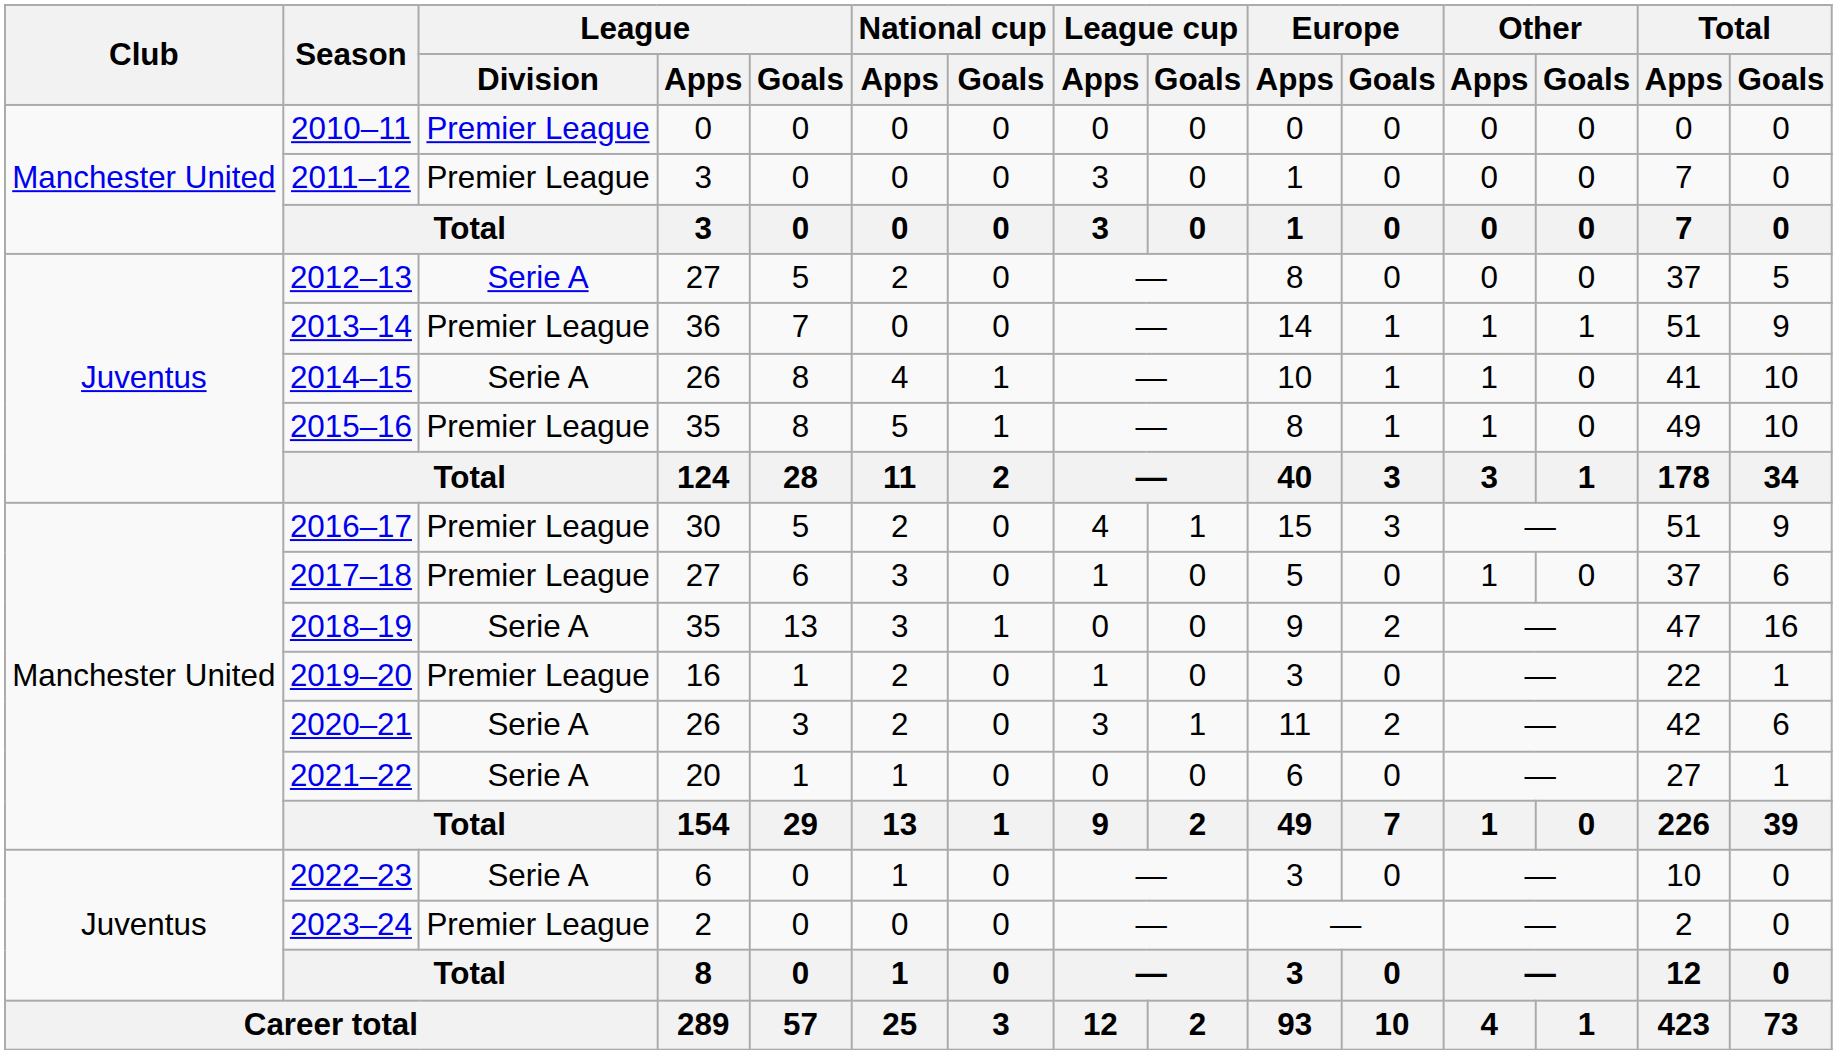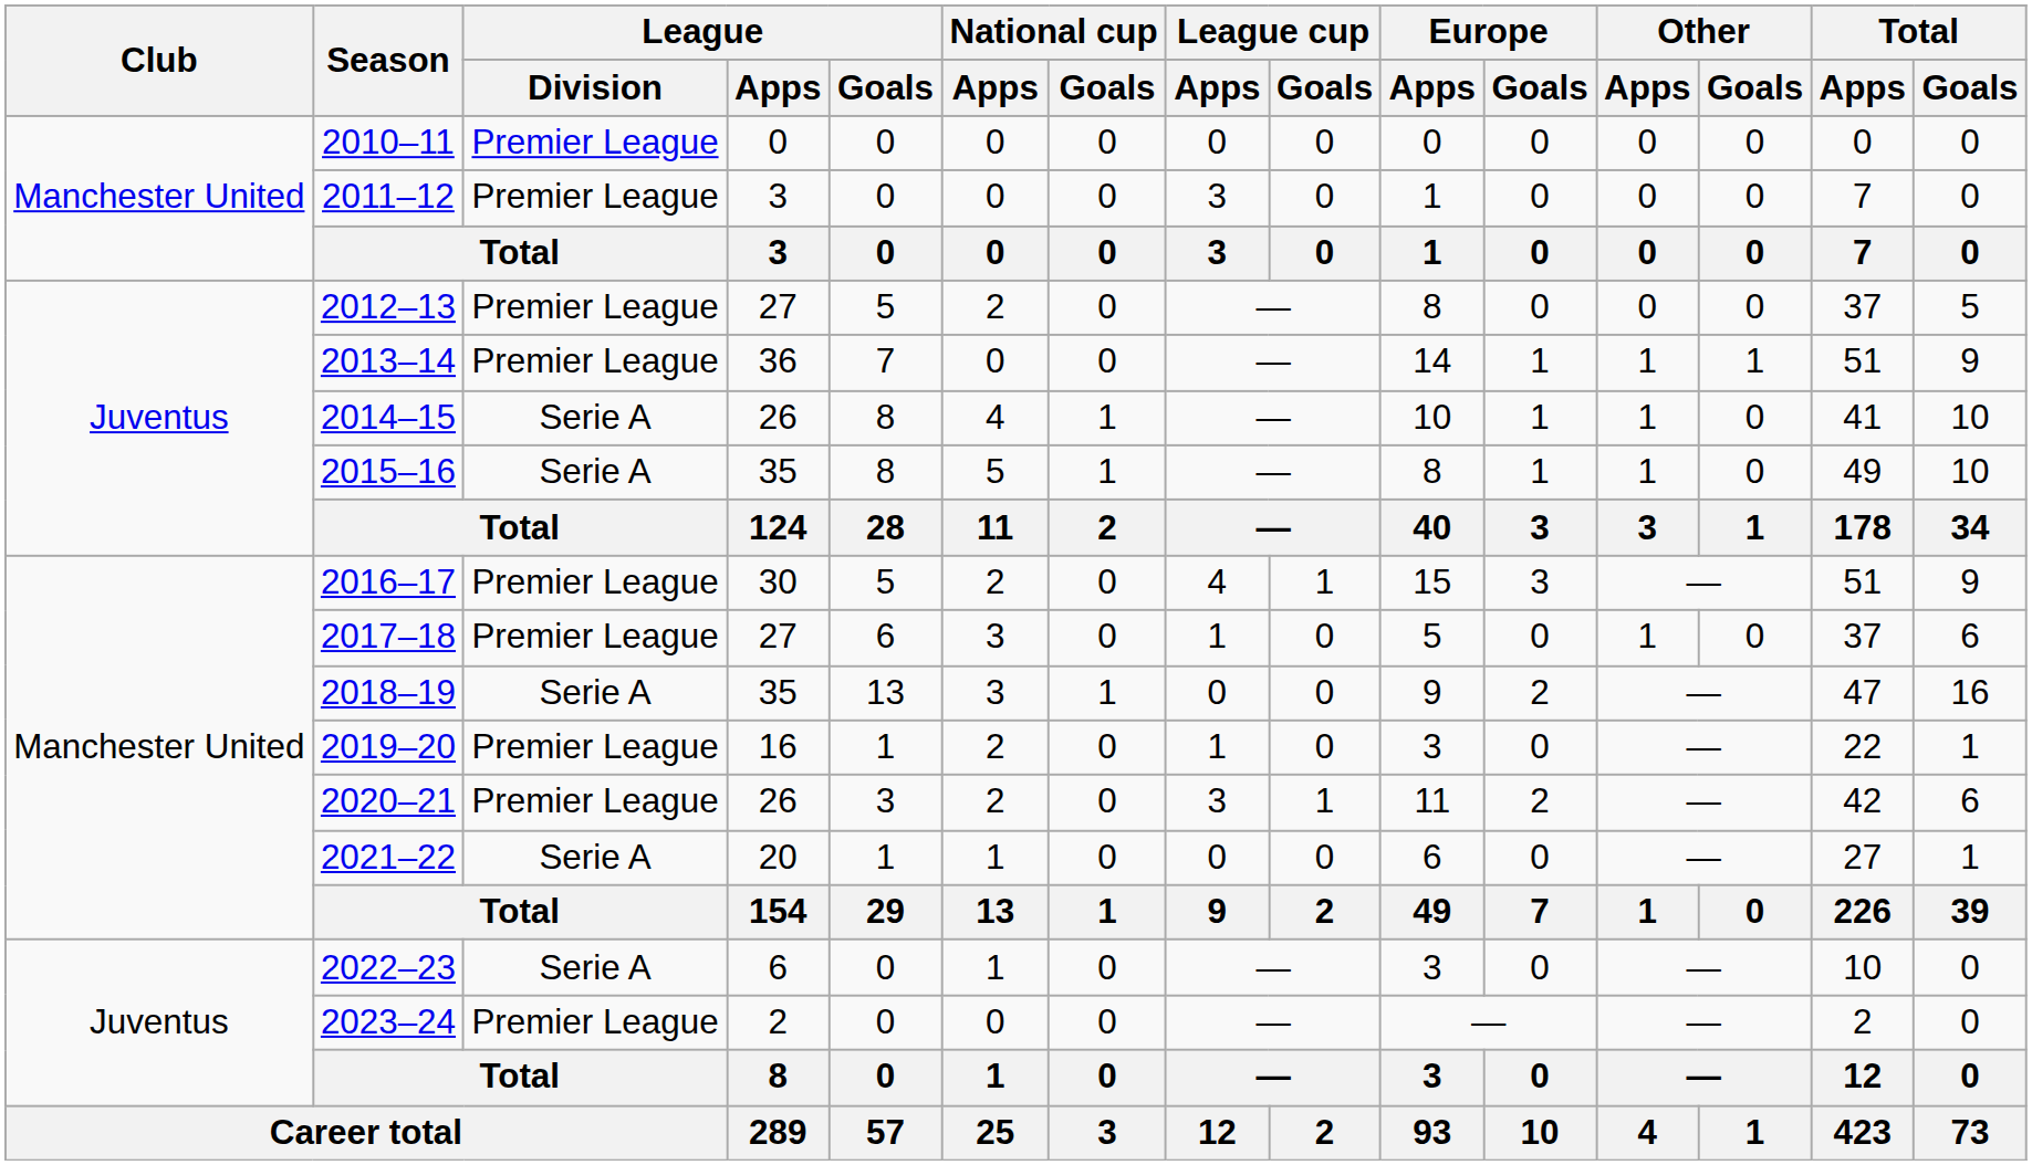 <table class=wikitable style=text-align:center>
 <tr>
 <th rowspan=2>Club</th>
 <th rowspan=2>Season</th>
 <th colspan=3>League</th>
 <th colspan=2>National cup</th>
 <th colspan=2>League cup</th>
 <th colspan=2>Europe</th>
 <th colspan=2>Other</th>
 <th colspan=2>Total</th>
 </tr>
 <tr>
 <th>Division</th>
 <th>Apps</th>
 <th>Goals</th>
 <th>Apps</th>
 <th>Goals</th>
 <th>Apps</th>
 <th>Goals</th>
 <th>Apps</th>
 <th>Goals</th>
 <th>Apps</th>
 <th>Goals</th>
 <th>Apps</th>
 <th>Goals</th>
 </tr>
 <tr>
 <td rowspan=3><a href='#'>Manchester United</a></td>
 <td><a href='#'>2010–11</a></td>
 <td><a href='#'>Premier League</a></td>
 <td>0</td>
 <td>0</td>
 <td>0</td>
 <td>0</td>
 <td>0</td>
 <td>0</td>
 <td>0</td>
 <td>0</td>
 <td>0</td>
 <td>0</td>
 <td>0</td>
 <td>0</td>
 </tr>
 <tr>
 <td><a href='#'>2011–12</a></td>
 <td>Premier League</td>
 <td>3</td>
 <td>0</td>
 <td>0</td>
 <td>0</td>
 <td>3</td>
 <td>0</td>
 <td>1</td>
 <td>0</td>
 <td>0</td>
 <td>0</td>
 <td>7</td>
 <td>0</td>
 </tr>
 <tr>
 <th colspan=2>Total</th>
 <th>3</th>
 <th>0</th>
 <th>0</th>
 <th>0</th>
 <th>3</th>
 <th>0</th>
 <th>1</th>
 <th>0</th>
 <th>0</th>
 <th>0</th>
 <th>7</th>
 <th>0</th>
 </tr>
 <tr>
 <td rowspan=5><a href='#'>Juventus</a></td>
 <td><a href='#'>2012–13</a></td>
-<td><a href='#'>Serie A</a></td>
+<td>Premier League</td>
 <td>27</td>
 <td>5</td>
 <td>2</td>
 <td>0</td>
 <td colspan=2>—</td>
 <td>8</td>
 <td>0</td>
 <td>0</td>
 <td>0</td>
 <td>37</td>
 <td>5</td>
 </tr>
 <tr>
 <td><a href='#'>2013–14</a></td>
 <td>Premier League</td>
 <td>36</td>
 <td>7</td>
 <td>0</td>
 <td>0</td>
 <td colspan=2>—</td>
 <td>14</td>
 <td>1</td>
 <td>1</td>
 <td>1</td>
 <td>51</td>
 <td>9</td>
 </tr>
 <tr>
 <td><a href='#'>2014–15</a></td>
 <td>Serie A</td>
 <td>26</td>
 <td>8</td>
 <td>4</td>
 <td>1</td>
 <td colspan=2>—</td>
 <td>10</td>
 <td>1</td>
 <td>1</td>
 <td>0</td>
 <td>41</td>
 <td>10</td>
 </tr>
 <tr>
 <td><a href='#'>2015–16</a></td>
-<td>Premier League</td>
+<td>Serie A</td>
 <td>35</td>
 <td>8</td>
 <td>5</td>
 <td>1</td>
 <td colspan=2>—</td>
 <td>8</td>
 <td>1</td>
 <td>1</td>
 <td>0</td>
 <td>49</td>
 <td>10</td>
 </tr>
 <tr>
 <th colspan=2>Total</th>
 <th>124</th>
 <th>28</th>
 <th>11</th>
 <th>2</th>
 <th colspan=2>—</th>
 <th>40</th>
 <th>3</th>
 <th>3</th>
 <th>1</th>
 <th>178</th>
 <th>34</th>
 </tr>
 <tr>
 <td rowspan=7>Manchester United</td>
 <td><a href='#'>2016–17</a></td>
 <td>Premier League</td>
 <td>30</td>
 <td>5</td>
 <td>2</td>
 <td>0</td>
 <td>4</td>
 <td>1</td>
 <td>15</td>
 <td>3</td>
 <td colspan=2>—</td>
 <td>51</td>
 <td>9</td>
 </tr>
 <tr>
 <td><a href='#'>2017–18</a></td>
 <td>Premier League</td>
 <td>27</td>
 <td>6</td>
 <td>3</td>
 <td>0</td>
 <td>1</td>
 <td>0</td>
 <td>5</td>
 <td>0</td>
 <td>1</td>
 <td>0</td>
 <td>37</td>
 <td>6</td>
 </tr>
 <tr>
 <td><a href='#'>2018–19</a></td>
 <td>Serie A</td>
 <td>35</td>
 <td>13</td>
 <td>3</td>
 <td>1</td>
 <td>0</td>
 <td>0</td>
 <td>9</td>
 <td>2</td>
 <td colspan=2>—</td>
 <td>47</td>
 <td>16</td>
 </tr>
 <tr>
 <td><a href='#'>2019–20</a></td>
 <td>Premier League</td>
 <td>16</td>
 <td>1</td>
 <td>2</td>
 <td>0</td>
 <td>1</td>
 <td>0</td>
 <td>3</td>
 <td>0</td>
 <td colspan=2>—</td>
 <td>22</td>
 <td>1</td>
 </tr>
 <tr>
 <td><a href='#'>2020–21</a></td>
-<td>Serie A</td>
+<td>Premier League</td>
 <td>26</td>
 <td>3</td>
 <td>2</td>
 <td>0</td>
 <td>3</td>
 <td>1</td>
 <td>11</td>
 <td>2</td>
 <td colspan=2>—</td>
 <td>42</td>
 <td>6</td>
 </tr>
 <tr>
 <td><a href='#'>2021–22</a></td>
 <td>Serie A</td>
 <td>20</td>
 <td>1</td>
 <td>1</td>
 <td>0</td>
 <td>0</td>
 <td>0</td>
 <td>6</td>
 <td>0</td>
 <td colspan=2>—</td>
 <td>27</td>
 <td>1</td>
 </tr>
 <tr>
 <th colspan=2>Total</th>
 <th>154</th>
 <th>29</th>
 <th>13</th>
 <th>1</th>
 <th>9</th>
 <th>2</th>
 <th>49</th>
 <th>7</th>
 <th>1</th>
 <th>0</th>
 <th>226</th>
 <th>39</th>
 </tr>
 <tr>
 <td rowspan=3>Juventus</td>
 <td><a href='#'>2022–23</a></td>
 <td>Serie A</td>
 <td>6</td>
 <td>0</td>
 <td>1</td>
 <td>0</td>
 <td colspan=2>—</td>
 <td>3</td>
 <td>0</td>
 <td colspan=2>—</td>
 <td>10</td>
 <td>0</td>
 </tr>
 <tr>
 <td><a href='#'>2023–24</a></td>
 <td>Premier League</td>
 <td>2</td>
 <td>0</td>
 <td>0</td>
 <td>0</td>
 <td colspan=2>—</td>
 <td colspan=2>—</td>
 <td colspan=2>—</td>
 <td>2</td>
 <td>0</td>
 </tr>
 <tr>
 <th colspan=2>Total</th>
 <th>8</th>
 <th>0</th>
 <th>1</th>
 <th>0</th>
 <th colspan=2>—</th>
 <th>3</th>
 <th>0</th>
 <th colspan=2>—</th>
 <th>12</th>
 <th>0</th>
 </tr>
 <tr>
 <th colspan="3">Career total</th>
 <th>289</th>
 <th>57</th>
 <th>25</th>
 <th>3</th>
 <th>12</th>
 <th>2</th>
 <th>93</th>
 <th>10</th>
 <th>4</th>
 <th>1</th>
 <th>423</th>
 <th>73</th>
 </tr>
 </table>
